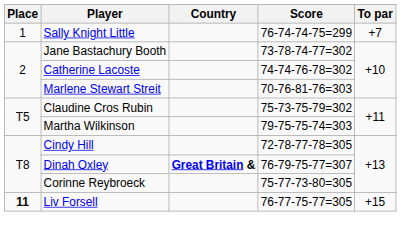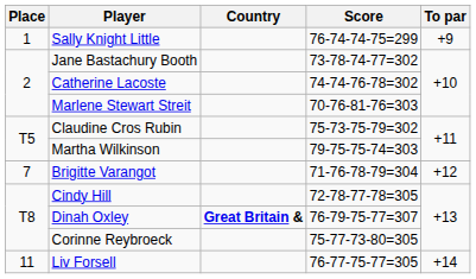 <table class="wikitable" style="font-size:95%;">
 <tr>
 <th>Place</th>
 <th>Player</th>
 <th>Country</th>
 <th>Score</th>
 <th>To par</th>
 </tr>
 <tr>
 <td align=center>1</td>
 <td><a href='#'>Sally Knight Little</a></td>
 <td></td>
 <td>76-74-74-75=299</td>
-<td align=center>+7</td>
+<td align=center>+9</td>
 </tr>
 <tr>
 <td rowspan=3 align=center>2</td>
 <td>Jane Bastachury Booth</td>
 <td></td>
 <td>73-78-74-77=302</td>
 <td rowspan=3 align=center>+10</td>
 </tr>
 <tr>
 <td><a href='#'>Catherine Lacoste</a></td>
 <td></td>
 <td>74-74-76-78=302</td>
 </tr>
 <tr>
 <td><a href='#'>Marlene Stewart Streit</a></td>
 <td></td>
 <td>70-76-81-76=303</td>
 </tr>
 <tr>
 <td rowspan=2 align=center>T5</td>
 <td>Claudine Cros Rubin</td>
 <td></td>
 <td>75-73-75-79=302</td>
 <td rowspan=2 align=center>+11</td>
 </tr>
 <tr>
 <td>Martha Wilkinson</td>
 <td></td>
 <td>79-75-75-74=303</td>
 </tr>
 <tr>
+<td align=center>7</td>
+<td><a href='#'>Brigitte Varangot</a></td>
+<td></td>
+<td>71-76-78-79=304</td>
+<td align=center>+12</td>
+</tr>
+<tr>
 <td rowspan=3 align=center>T8</td>
 <td><a href='#'>Cindy Hill</a></td>
 <td></td>
 <td>72-78-77-78=305</td>
 <td rowspan=3 align=center>+13</td>
 </tr>
 <tr>
 <td><a href='#'>Dinah Oxley</a></td>
 <td><strong> <a href='#'>Great Britain</a> &<br></strong></td>
 <td>76-79-75-77=307</td>
 </tr>
 <tr>
 <td>Corinne Reybroeck</td>
 <td></td>
 <td>75-77-73-80=305</td>
 </tr>
 <tr>
-<td align=center><strong>11</strong></td>
+<td align=center>11</td>
 <td><a href='#'>Liv Forsell</a></td>
 <td></td>
 <td>76-77-75-77=305</td>
-<td align=center>+15</td>
+<td align=center>+14</td>
 </tr>
 </table>
